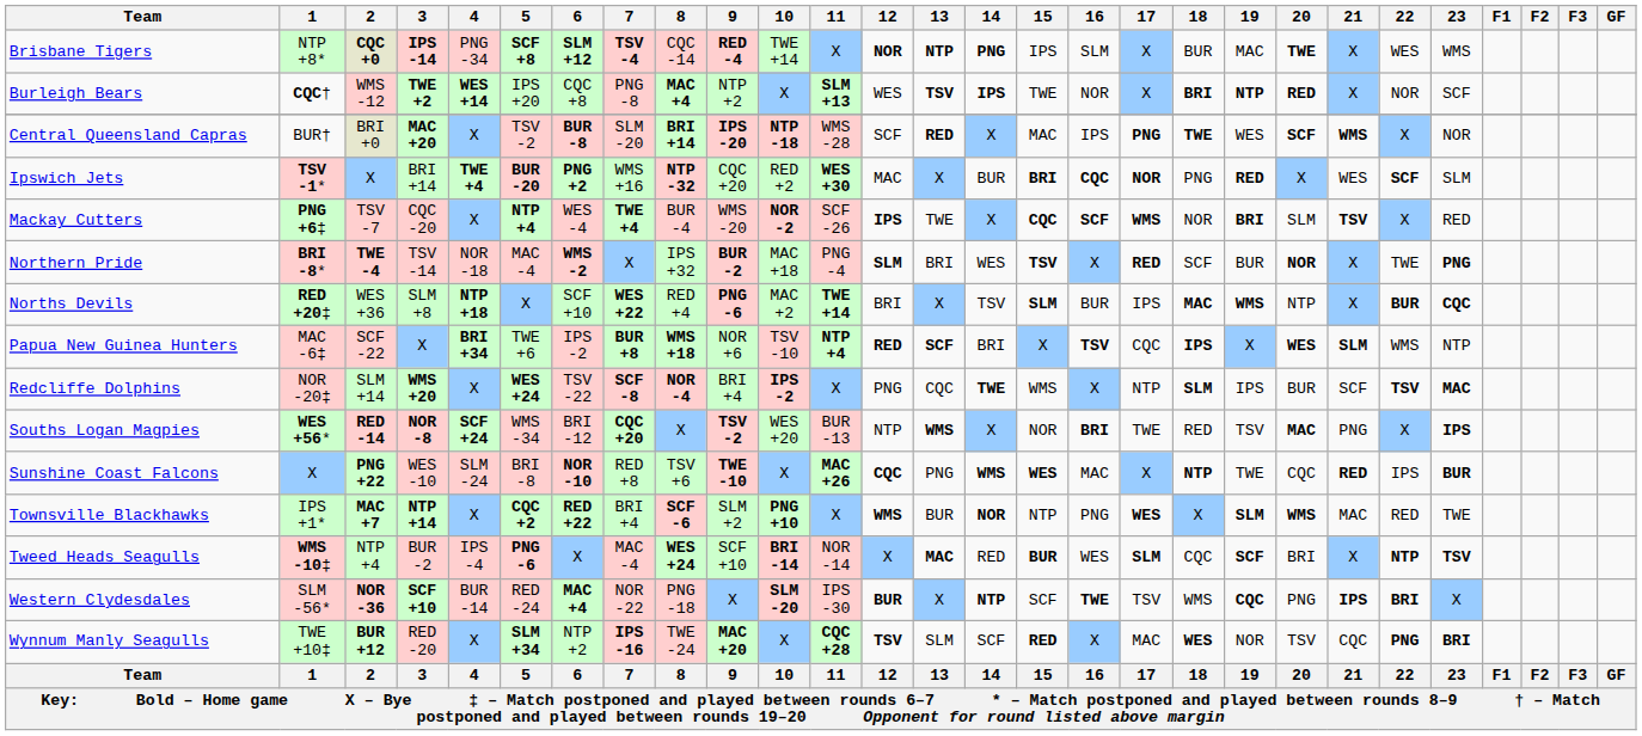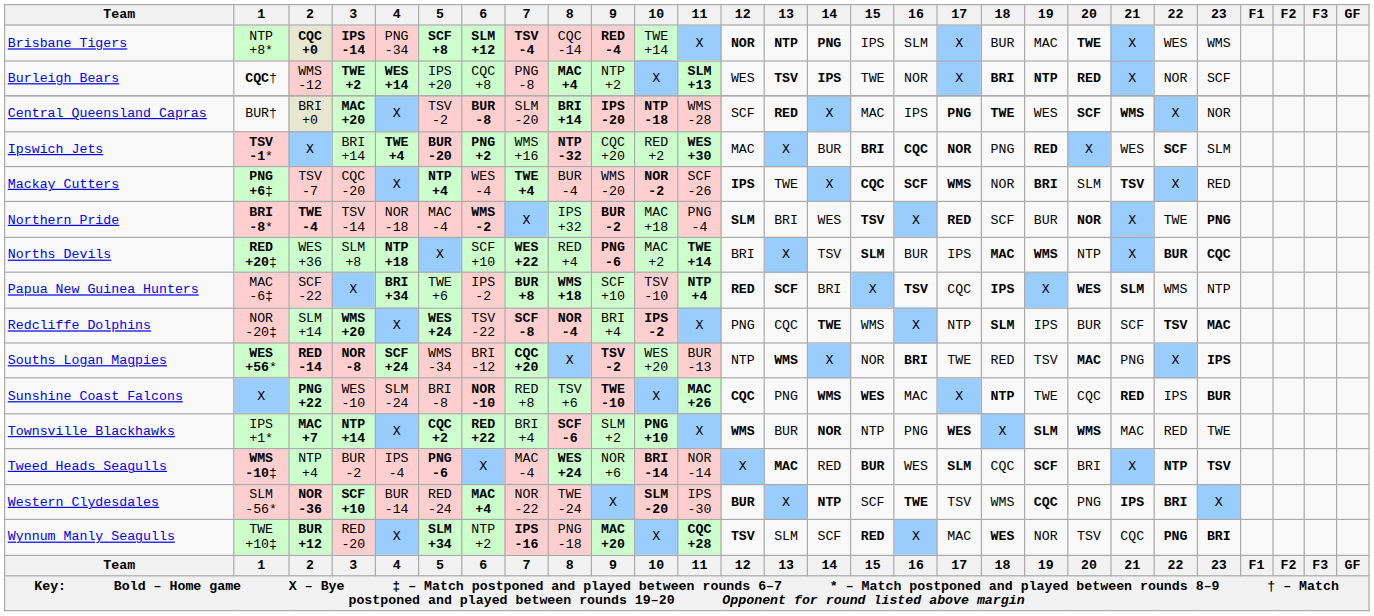 <table class="wikitable sortable" style="font-size:85%; text-align:center; width:90%">
 <tr valign="top">
 <th valign="middle">Team</th>
 <th>1</th>
 <th>2</th>
 <th>3</th>
 <th>4</th>
 <th>5</th>
 <th>6</th>
 <th>7</th>
 <th>8</th>
 <th>9</th>
 <th>10</th>
 <th>11</th>
 <th>12</th>
 <th>13</th>
 <th>14</th>
 <th>15</th>
 <th>16</th>
 <th>17</th>
 <th>18</th>
 <th>19</th>
 <th>20</th>
 <th>21</th>
 <th>22</th>
 <th>23</th>
 <th>F1</th>
 <th>F2</th>
 <th>F3</th>
 <th>GF</th>
 </tr>
 <tr>
 <td align="left"><a href='#'>Brisbane Tigers</a></td>
 <td style="background:#CFC ">NTP<br>+8*</td>
 <td style="background:#E6E7CE "><strong>CQC<br>+0</strong></td>
 <td style="background:#FFCFCF "><strong>IPS<br>-14</strong></td>
 <td style="background:#FFCFCF ">PNG<br>-34</td>
 <td style="background:#CFC "><strong>SCF<br>+8</strong></td>
 <td style="background:#CFC "><strong>SLM<br>+12</strong></td>
 <td style="background:#FFCFCF "><strong>TSV<br>-4</strong></td>
 <td style="background:#FFCFCF ">CQC<br>-14</td>
 <td style="background:#FFCFCF "><strong>RED<br>-4</strong></td>
 <td style="background:#CFC ">TWE<br>+14</td>
 <td style="background:#99ccff">X</td>
 <td style="background:#  "><strong>NOR</strong></td>
 <td style="background:#  "><strong>NTP</strong></td>
 <td style="background:#  "><strong>PNG</strong></td>
 <td style="background:#  ">IPS</td>
 <td style="background:#  ">SLM</td>
 <td style="background:#99ccff">X</td>
 <td style="background:#  ">BUR</td>
 <td style="background:#  ">MAC</td>
 <td style="background:#  "><strong>TWE</strong></td>
 <td style="background:#99ccff">X</td>
 <td style="background:#  ">WES</td>
 <td style="background:#  ">WMS</td>
 <td style="background:#  "></td>
 <td style="background:#  "></td>
 <td style="background:#  "></td>
 <td style="background:#  "></td>
 </tr>
 <tr>
 <td align="left"><a href='#'>Burleigh Bears</a></td>
 <td style="background:# "><strong>CQC</strong>†</td>
 <td style="background:#FFCFCF ">WMS<br>-12</td>
 <td style="background:#CFC "><strong>TWE<br>+2</strong></td>
 <td style="background:#CFC "><strong>WES<br>+14</strong></td>
 <td style="background:#CFC ">IPS<br>+20</td>
 <td style="background:#CFC ">CQC<br>+8</td>
 <td style="background:#FFCFCF ">PNG<br>-8</td>
 <td style="background:#CFC "><strong>MAC<br>+4</strong></td>
 <td style="background:#CFC ">NTP<br>+2</td>
 <td style="background:#99ccff">X</td>
 <td style="background:#CFC "><strong>SLM<br>+13</strong></td>
 <td style="background:#  ">WES</td>
 <td style="background:#  "><strong>TSV</strong></td>
 <td style="background:#  "><strong>IPS</strong></td>
 <td style="background:#  ">TWE</td>
 <td style="background:#  ">NOR</td>
 <td style="background:#99ccff">X</td>
 <td style="background:#  "><strong>BRI</strong></td>
 <td style="background:#  "><strong>NTP</strong></td>
 <td style="background:#  "><strong>RED</strong></td>
 <td style="background:#99ccff">X</td>
 <td style="background:#  ">NOR</td>
 <td style="background:#  ">SCF</td>
 <td style="background:#  "></td>
 <td style="background:#  "></td>
 <td style="background:#  "></td>
 <td style="background:#  "></td>
 </tr>
 <tr>
 </tr>
 <tr>
 <td align="left"><a href='#'>Central Queensland Capras</a></td>
 <td style="background:# ">BUR†</td>
 <td style="background:#E6E7CE ">BRI<br>+0</td>
 <td style="background:#CFC "><strong>MAC<br>+20</strong></td>
 <td style="background:#99ccff">X</td>
 <td style="background:#FFCFCF ">TSV<br>-2</td>
 <td style="background:#FFCFCF "><strong>BUR<br>-8</strong></td>
 <td style="background:#FFCFCF ">SLM<br>-20</td>
 <td style="background:#CFC "><strong>BRI<br>+14</strong></td>
 <td style="background:#FFCFCF "><strong>IPS<br>-20</strong></td>
 <td style="background:#FFCFCF "><strong>NTP<br>-18</strong></td>
 <td style="background:#FFCFCF ">WMS<br>-28</td>
 <td style="background:#  ">SCF</td>
 <td style="background:#  "><strong>RED</strong></td>
 <td style="background:#99ccff">X</td>
 <td style="background:#  ">MAC</td>
 <td style="background:#  ">IPS</td>
 <td style="background:#  "><strong>PNG</strong></td>
 <td style="background:#  "><strong>TWE</strong></td>
 <td style="background:#  ">WES</td>
 <td style="background:#  "><strong>SCF</strong></td>
 <td style="background:#  "><strong>WMS</strong></td>
 <td style="background:#99ccff">X</td>
 <td style="background:#  ">NOR</td>
 <td style="background:#  "></td>
 <td style="background:#  "></td>
 <td style="background:#  "></td>
 <td style="background:#  "></td>
 </tr>
 <tr>
 <td align="left"><a href='#'>Ipswich Jets</a></td>
 <td style="background:#FFCFCF "><strong>TSV<br>-1</strong>*</td>
 <td style="background:#99ccff">X</td>
 <td style="background:#CFC ">BRI<br>+14</td>
 <td style="background:#CFC "><strong>TWE<br>+4</strong></td>
 <td style="background:#FFCFCF "><strong>BUR<br>-20</strong></td>
 <td style="background:#CFC "><strong>PNG<br>+2</strong></td>
 <td style="background:#CFC ">WMS<br>+16</td>
 <td style="background:#FFCFCF "><strong>NTP<br>-32</strong></td>
 <td style="background:#CFC ">CQC<br>+20</td>
 <td style="background:#CFC ">RED<br>+2</td>
 <td style="background:#CFC  "><strong>WES<br>+30</strong></td>
 <td style="background:#  ">MAC</td>
 <td style="background:#99ccff">X</td>
 <td style="background:#  ">BUR</td>
 <td style="background:#  "><strong>BRI</strong></td>
 <td style="background:#  "><strong>CQC</strong></td>
 <td style="background:#  "><strong>NOR</strong></td>
 <td style="background:#  ">PNG</td>
 <td style="background:#  "><strong>RED</strong></td>
 <td style="background:#99ccff">X</td>
 <td style="background:#  ">WES</td>
 <td style="background:#  "><strong>SCF</strong></td>
 <td style="background:#  ">SLM</td>
 <td style="background:#  "></td>
 <td style="background:#  "></td>
 <td style="background:#  "></td>
 <td style="background:#  "></td>
 </tr>
 <tr>
 <td align="left"><a href='#'>Mackay Cutters</a></td>
 <td style="background:#CFC "><strong>PNG<br>+6</strong>‡</td>
 <td style="background:#FFCFCF ">TSV<br>-7</td>
 <td style="background:#FFCFCF ">CQC<br>-20</td>
 <td style="background:#99ccff">X</td>
 <td style="background:#CFC "><strong>NTP<br>+4</strong></td>
 <td style="background:#FFCFCF ">WES<br>-4</td>
 <td style="background:#CFC "><strong>TWE<br>+4</strong></td>
 <td style="background:#FFCFCF ">BUR<br>-4</td>
 <td style="background:#FFCFCF ">WMS<br>-20</td>
 <td style="background:#FFCFCF "><strong>NOR<br>-2</strong></td>
 <td style="background:#FFCFCF  ">SCF<br>-26</td>
 <td style="background:#  "><strong>IPS</strong></td>
 <td style="background:#  ">TWE</td>
 <td style="background:#99ccff">X</td>
 <td style="background:#  "><strong>CQC</strong></td>
 <td style="background:#  "><strong>SCF</strong></td>
 <td style="background:#  "><strong>WMS</strong></td>
 <td style="background:#  ">NOR</td>
 <td style="background:#  "><strong>BRI</strong></td>
 <td style="background:#  ">SLM</td>
 <td style="background:#  "><strong>TSV</strong></td>
 <td style="background:#99ccff">X</td>
 <td style="background:#  ">RED</td>
 <td style="background:#  "></td>
 <td style="background:#  "></td>
 <td style="background:#  "></td>
 <td style="background:#  "></td>
 </tr>
 <tr>
 <td align="left"><a href='#'>Northern Pride</a></td>
 <td style="background:#FFCFCF "><strong>BRI<br>-8</strong>*</td>
 <td style="background:#FFCFCF "><strong>TWE<br>-4</strong></td>
 <td style="background:#FFCFCF ">TSV<br>-14</td>
 <td style="background:#FFCFCF ">NOR<br>-18</td>
 <td style="background:#FFCFCF ">MAC<br>-4</td>
 <td style="background:#FFCFCF "><strong>WMS<br>-2</strong></td>
 <td style="background:#99ccff">X</td>
 <td style="background:#CFC ">IPS<br>+32</td>
 <td style="background:#FFCFCF "><strong>BUR<br>-2</strong></td>
 <td style="background:#CFC ">MAC<br>+18</td>
 <td style="background:#FFCFCF  ">PNG<br>-4</td>
 <td style="background:#  "><strong>SLM</strong></td>
 <td style="background:#  ">BRI</td>
 <td style="background:#  ">WES</td>
 <td style="background:#  "><strong>TSV</strong></td>
 <td style="background:#99ccff">X</td>
 <td style="background:#  "><strong>RED</strong></td>
 <td style="background:#  ">SCF</td>
 <td style="background:#  ">BUR</td>
 <td style="background:#  "><strong>NOR</strong></td>
 <td style="background:#99ccff">X</td>
 <td style="background:#  ">TWE</td>
 <td style="background:#  "><strong>PNG</strong></td>
 <td style="background:#  "></td>
 <td style="background:#  "></td>
 <td style="background:#  "></td>
 <td style="background:#  "></td>
 </tr>
 <tr>
 <td align="left"><a href='#'>Norths Devils</a></td>
 <td style="background:#CFC "><strong>RED<br>+20</strong>‡</td>
 <td style="background:#CFC ">WES<br>+36</td>
 <td style="background:#CFC ">SLM<br>+8</td>
 <td style="background:#CFC "><strong>NTP<br>+18</strong></td>
 <td style="background:#99ccff">X</td>
 <td style="background:#CFC ">SCF<br>+10</td>
 <td style="background:#CFC "><strong>WES<br>+22</strong></td>
 <td style="background:#CFC ">RED<br>+4</td>
 <td style="background:#FFCFCF "><strong>PNG<br>-6</strong></td>
 <td style="background:#CFC ">MAC<br>+2</td>
 <td style="background:#CFC  "><strong>TWE<br>+14</strong></td>
 <td style="background:#  ">BRI</td>
 <td style="background:#99ccff">X</td>
 <td style="background:#  ">TSV</td>
 <td style="background:#  "><strong>SLM</strong></td>
 <td style="background:#  ">BUR</td>
 <td style="background:#  ">IPS</td>
 <td style="background:#  "><strong>MAC</strong></td>
 <td style="background:#  "><strong>WMS</strong></td>
 <td style="background:#  ">NTP</td>
 <td style="background:#99ccff">X</td>
 <td style="background:#  "><strong>BUR</strong></td>
 <td style="background:#  "><strong>CQC</strong></td>
 <td style="background:#  "></td>
 <td style="background:#  "></td>
 <td style="background:#  "></td>
 <td style="background:#  "></td>
 </tr>
 <tr>
 <td align="left"><a href='#'>Papua New Guinea Hunters</a></td>
 <td style="background:#FFCFCF ">MAC<br>-6‡</td>
 <td style="background:#FFCFCF ">SCF<br>-22</td>
 <td style="background:#99ccff">X</td>
 <td style="background:#CFC "><strong>BRI<br>+34</strong></td>
 <td style="background:#CFC ">TWE<br>+6</td>
 <td style="background:#FFCFCF ">IPS<br>-2</td>
 <td style="background:#CFC "><strong>BUR<br>+8</strong></td>
 <td style="background:#CFC "><strong>WMS<br>+18</strong></td>
-<td style="background:#CFC ">NOR<br>+6</td>
+<td style="background:#CFC ">SCF<br>+10</td>
 <td style="background:#FFCFCF ">TSV<br>-10</td>
 <td style="background:#CFC  "><strong>NTP<br>+4</strong></td>
 <td style="background:#  "><strong>RED</strong></td>
 <td style="background:#  "><strong>SCF</strong></td>
 <td style="background:#  ">BRI</td>
 <td style="background:#99ccff">X</td>
 <td style="background:#  "><strong>TSV</strong></td>
 <td style="background:#  ">CQC</td>
 <td style="background:#  "><strong>IPS</strong></td>
 <td style="background:#99ccff">X</td>
 <td style="background:#  "><strong>WES</strong></td>
 <td style="background:#  "><strong>SLM</strong></td>
 <td style="background:#  ">WMS</td>
 <td style="background:#  ">NTP</td>
 <td style="background:#  "></td>
 <td style="background:#  "></td>
 <td style="background:#  "></td>
 <td style="background:#  "></td>
 </tr>
 <tr>
 <td align="left"><a href='#'>Redcliffe Dolphins</a></td>
 <td style="background:#FFCFCF ">NOR<br>-20‡</td>
 <td style="background:#CFC ">SLM<br>+14</td>
 <td style="background:#CFC "><strong>WMS<br>+20</strong></td>
 <td style="background:#99ccff">X</td>
 <td style="background:#CFC "><strong>WES<br>+24</strong></td>
 <td style="background:#FFCFCF ">TSV<br>-22</td>
 <td style="background:#FFCFCF "><strong>SCF<br>-8</strong></td>
 <td style="background:#FFCFCF "><strong>NOR<br>-4</strong></td>
 <td style="background:#CFC ">BRI<br>+4</td>
 <td style="background:#FFCFCF "><strong>IPS<br>-2</strong></td>
 <td style="background:#99ccff">X</td>
 <td style="background:#  ">PNG</td>
 <td style="background:#  ">CQC</td>
 <td style="background:#  "><strong>TWE</strong></td>
 <td style="background:#  ">WMS</td>
 <td style="background:#99ccff">X</td>
 <td style="background:#  ">NTP</td>
 <td style="background:#  "><strong>SLM</strong></td>
 <td style="background:#  ">IPS</td>
 <td style="background:#  ">BUR</td>
 <td style="background:#  ">SCF</td>
 <td style="background:#  "><strong>TSV</strong></td>
 <td style="background:#  "><strong>MAC</strong></td>
 <td style="background:#  "></td>
 <td style="background:#  "></td>
 <td style="background:#  "></td>
 <td style="background:#  "></td>
 </tr>
 <tr>
 <td align="left"><a href='#'>Souths Logan Magpies</a></td>
 <td style="background:#CFC "><strong>WES<br>+56</strong>*</td>
 <td style="background:#FFCFCF "><strong>RED<br>-14</strong></td>
 <td style="background:#FFCFCF "><strong>NOR<br>-8</strong></td>
 <td style="background:#CFC "><strong>SCF<br>+24</strong></td>
 <td style="background:#FFCFCF ">WMS<br>-34</td>
 <td style="background:#FFCFCF ">BRI<br>-12</td>
 <td style="background:#CFC "><strong>CQC<br>+20</strong></td>
 <td style="background:#99ccff">X</td>
 <td style="background:#FFCFCF "><strong>TSV<br>-2</strong></td>
 <td style="background:#CFC ">WES<br>+20</td>
 <td style="background:#FFCFCF ">BUR<br>-13</td>
 <td style="background:# ">NTP</td>
 <td style="background:# "><strong>WMS</strong></td>
 <td style="background:#99ccff">X</td>
 <td style="background:#  ">NOR</td>
 <td style="background:#  "><strong>BRI</strong></td>
 <td style="background:#  ">TWE</td>
 <td style="background:#  ">RED</td>
 <td style="background:#  ">TSV</td>
 <td style="background:#  "><strong>MAC</strong></td>
 <td style="background:#  ">PNG</td>
 <td style="background:#99ccff">X</td>
 <td style="background:#  "><strong>IPS</strong></td>
 <td style="background:#  "></td>
 <td style="background:#  "></td>
 <td style="background:#  "></td>
 <td style="background:#  "></td>
 </tr>
 <tr>
 <td align="left"><a href='#'>Sunshine Coast Falcons</a></td>
 <td style="background:#99ccff">X</td>
 <td style="background:#CFC "><strong>PNG<br>+22</strong></td>
 <td style="background:#FFCFCF ">WES<br>-10</td>
 <td style="background:#FFCFCF ">SLM<br>-24</td>
 <td style="background:#FFCFCF ">BRI<br>-8</td>
 <td style="background:#FFCFCF "><strong>NOR<br>-10</strong></td>
 <td style="background:#CFC ">RED<br>+8</td>
 <td style="background:#CFC ">TSV<br>+6</td>
 <td style="background:#FFCFCF "><strong>TWE<br>-10</strong></td>
 <td style="background:#99ccff">X</td>
 <td style="background:#CFC "><strong>MAC<br>+26</strong></td>
 <td style="background:# "><strong>CQC</strong></td>
 <td style="background:# ">PNG</td>
 <td style="background:# "><strong>WMS</strong></td>
 <td style="background:#  "><strong>WES</strong></td>
 <td style="background:#  ">MAC</td>
 <td style="background:#99ccff">X</td>
 <td style="background:#  "><strong>NTP</strong></td>
 <td style="background:#  ">TWE</td>
 <td style="background:#  ">CQC</td>
 <td style="background:#  "><strong>RED</strong></td>
 <td style="background:#  ">IPS</td>
 <td style="background:#  "><strong>BUR</strong></td>
 <td style="background:#  "></td>
 <td style="background:#  "></td>
 <td style="background:#  "></td>
 <td style="background:#  "></td>
 </tr>
 <tr>
 <td align="left"><a href='#'>Townsville Blackhawks</a></td>
 <td style="background:#CFC ">IPS<br>+1*</td>
 <td style="background:#CFC "><strong>MAC<br>+7</strong></td>
 <td style="background:#CFC "><strong>NTP<br>+14</strong></td>
 <td style="background:#99ccff">X</td>
 <td style="background:#CFC "><strong>CQC<br>+2</strong></td>
 <td style="background:#CFC "><strong>RED<br>+22</strong></td>
 <td style="background:#CFC ">BRI<br>+4</td>
 <td style="background:#FFCFCF "><strong>SCF<br>-6</strong></td>
 <td style="background:#CFC ">SLM<br>+2</td>
 <td style="background:#CFC "><strong>PNG<br>+10</strong></td>
 <td style="background:#99ccff">X</td>
 <td style="background:# "><strong>WMS</strong></td>
 <td style="background:# ">BUR</td>
 <td style="background:# "><strong>NOR</strong></td>
 <td style="background:#  ">NTP</td>
 <td style="background:#  ">PNG</td>
 <td style="background:#  "><strong>WES</strong></td>
 <td style="background:#99ccff">X</td>
 <td style="background:#  "><strong>SLM</strong></td>
 <td style="background:#  "><strong>WMS</strong></td>
 <td style="background:#  ">MAC</td>
 <td style="background:#  ">RED</td>
 <td style="background:#  ">TWE</td>
 <td style="background:#  "></td>
 <td style="background:#  "></td>
 <td style="background:#  "></td>
 <td style="background:#  "></td>
 </tr>
 <tr>
 <td align="left"><a href='#'>Tweed Heads Seagulls</a></td>
 <td style="background:#FFCFCF "><strong>WMS<br>-10</strong>‡</td>
 <td style="background:#CFC ">NTP<br>+4</td>
 <td style="background:#FFCFCF ">BUR<br>-2</td>
 <td style="background:#FFCFCF ">IPS<br>-4</td>
 <td style="background:#FFCFCF "><strong>PNG<br>-6</strong></td>
 <td style="background:#99ccff">X</td>
 <td style="background:#FFCFCF ">MAC<br>-4</td>
 <td style="background:#CFC "><strong>WES<br>+24</strong></td>
-<td style="background:#CFC ">SCF<br>+10</td>
+<td style="background:#CFC ">NOR<br>+6</td>
 <td style="background:#FFCFCF "><strong>BRI<br>-14</strong></td>
 <td style="background:#FFCFCF ">NOR<br>-14</td>
 <td style="background:#99ccff">X</td>
 <td style="background:# "><strong>MAC</strong></td>
 <td style="background:# ">RED</td>
 <td style="background:#  "><strong>BUR</strong></td>
 <td style="background:#  ">WES</td>
 <td style="background:#  "><strong>SLM</strong></td>
 <td style="background:#  ">CQC</td>
 <td style="background:#  "><strong>SCF</strong></td>
 <td style="background:#  ">BRI</td>
 <td style="background:#99ccff">X</td>
 <td style="background:#  "><strong>NTP</strong></td>
 <td style="background:#  "><strong>TSV</strong></td>
 <td style="background:#  "></td>
 <td style="background:#  "></td>
 <td style="background:#  "></td>
 <td style="background:#  "></td>
 </tr>
 <tr>
 <td align="left"><a href='#'>Western Clydesdales</a></td>
 <td style="background:#FFCFCF ">SLM<br>-56*</td>
 <td style="background:#FFCFCF "><strong>NOR<br>-36</strong></td>
 <td style="background:#CFC "><strong>SCF<br>+10</strong></td>
 <td style="background:#FFCFCF ">BUR<br>-14</td>
 <td style="background:#FFCFCF ">RED<br>-24</td>
 <td style="background:#CFC "><strong>MAC<br>+4</strong></td>
 <td style="background:#FFCFCF ">NOR<br>-22</td>
-<td style="background:#FFCFCF ">PNG<br>-18</td>
+<td style="background:#FFCFCF ">TWE<br>-24</td>
 <td style="background:#99ccff">X</td>
 <td style="background:#FFCFCF "><strong>SLM<br>-20</strong></td>
 <td style="background:#FFCFCF ">IPS<br>-30</td>
 <td style="background:# "><strong>BUR</strong></td>
 <td style="background:#99ccff">X</td>
 <td style="background:# "><strong>NTP</strong></td>
 <td style="background:# ">SCF</td>
 <td style="background:#  "><strong>TWE</strong></td>
 <td style="background:#  ">TSV</td>
 <td style="background:#  ">WMS</td>
 <td style="background:#  "><strong>CQC</strong></td>
 <td style="background:#  ">PNG</td>
 <td style="background:#  "><strong>IPS</strong></td>
 <td style="background:#  "><strong>BRI</strong></td>
 <td style="background:#99ccff">X</td>
 <td style="background:#  "></td>
 <td style="background:#  "></td>
 <td style="background:#  "></td>
 <td style="background:#  "></td>
 </tr>
 <tr>
 <td align="left"><a href='#'>Wynnum Manly Seagulls</a></td>
 <td style="background:#CFC ">TWE<br>+10‡</td>
 <td style="background:#CFC "><strong>BUR<br>+12</strong></td>
 <td style="background:#FFCFCF ">RED<br>-20</td>
 <td style="background:#99ccff">X</td>
 <td style="background:#CFC "><strong>SLM<br>+34</strong></td>
 <td style="background:#CFC ">NTP<br>+2</td>
 <td style="background:#FFCFCF "><strong>IPS<br>-16</strong></td>
-<td style="background:#FFCFCF ">TWE<br>-24</td>
+<td style="background:#FFCFCF ">PNG<br>-18</td>
 <td style="background:#CFC "><strong>MAC<br>+20</strong></td>
 <td style="background:#99ccff">X</td>
 <td style="background:#CFC "><strong>CQC<br>+28</strong></td>
 <td style="background:# "><strong>TSV</strong></td>
 <td style="background:# ">SLM</td>
 <td style="background:# ">SCF</td>
 <td style="background:# "><strong>RED</strong></td>
 <td style="background:#99ccff">X</td>
 <td style="background:#  ">MAC</td>
 <td style="background:#  "><strong>WES</strong></td>
 <td style="background:#  ">NOR</td>
 <td style="background:#  ">TSV</td>
 <td style="background:#  ">CQC</td>
 <td style="background:#  "><strong>PNG</strong></td>
 <td style="background:#  "><strong>BRI</strong></td>
 <td style="background:#  "></td>
 <td style="background:#  "></td>
 <td style="background:#  "></td>
 <td style="background:#  "></td>
 </tr>
 <tr valign="top">
 <th valign="middle">Team</th>
 <th>1</th>
 <th>2</th>
 <th>3</th>
 <th>4</th>
 <th>5</th>
 <th>6</th>
 <th>7</th>
 <th>8</th>
 <th>9</th>
 <th>10</th>
 <th>11</th>
 <th>12</th>
 <th>13</th>
 <th>14</th>
 <th>15</th>
 <th>16</th>
 <th>17</th>
 <th>18</th>
 <th>19</th>
 <th>20</th>
 <th>21</th>
 <th>22</th>
 <th>23</th>
 <th>F1</th>
 <th>F2</th>
 <th>F3</th>
 <th>GF</th>
 </tr>
 <tr>
 <th colspan=29>Key:      <strong>Bold</strong> – Home game      X – Bye      ‡ – Match postponed and played between rounds 6–7      * – Match postponed and played between rounds 8–9      † – Match postponed and played between rounds 19–20      <em>Opponent for round listed above margin</em></th>
 </tr>
 </table>
